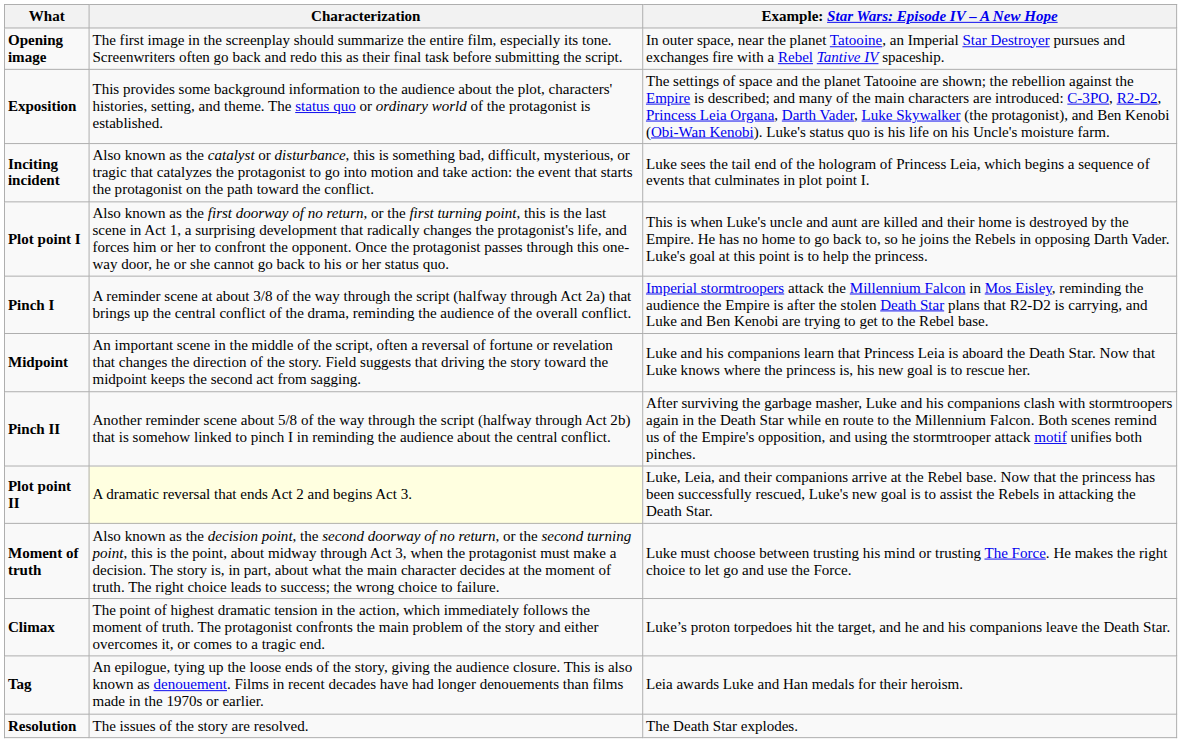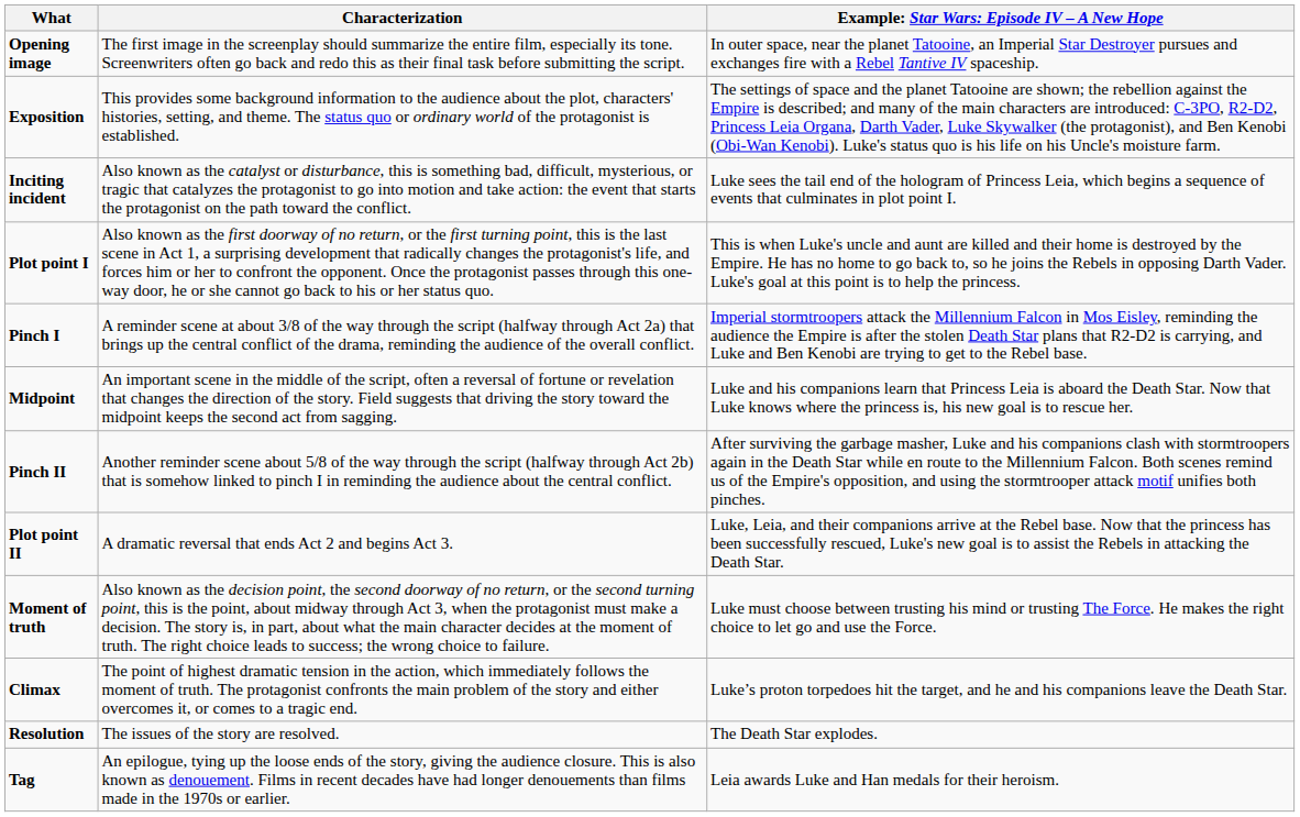 <table class="wikitable">
 <tr>
 <th>What</th>
 <th>Characterization</th>
 <th>Example: <em><a href='#'>Star Wars: Episode IV – A New Hope</a></em></th>
 </tr>
 <tr>
 <td><strong>Opening image</strong></td>
 <td>The first image in the screenplay should summarize the entire film, especially its tone. Screenwriters often go back and redo this as their final task before submitting the script.</td>
 <td>In outer space, near the planet <a href='#'>Tatooine</a>, an Imperial <a href='#'>Star Destroyer</a> pursues and exchanges fire with a <a href='#'>Rebel</a> <em><a href='#'>Tantive IV</a></em> spaceship.</td>
 </tr>
 <tr>
 <td><strong>Exposition</strong></td>
 <td>This provides some background information to the audience about the plot, characters' histories, setting, and theme. The <a href='#'>status quo</a> or <em>ordinary world</em> of the protagonist is established.</td>
 <td>The settings of space and the planet Tatooine are shown; the rebellion against the <a href='#'>Empire</a> is described; and many of the main characters are introduced: <a href='#'>C-3PO</a>, <a href='#'>R2-D2</a>, <a href='#'>Princess Leia Organa</a>, <a href='#'>Darth Vader</a>, <a href='#'>Luke Skywalker</a> (the protagonist), and Ben Kenobi (<a href='#'>Obi-Wan Kenobi</a>). Luke's status quo is his life on his Uncle's moisture farm.</td>
 </tr>
 <tr>
 <td><strong>Inciting incident</strong></td>
 <td>Also known as the <em>catalyst</em> or <em>disturbance</em>, this is something bad, difficult, mysterious, or tragic that catalyzes the protagonist to go into motion and take action: the event that starts the protagonist on the path toward the conflict.</td>
 <td>Luke sees the tail end of the hologram of Princess Leia, which begins a sequence of events that culminates in plot point I.</td>
 </tr>
 <tr>
 <td><strong>Plot point I</strong></td>
 <td>Also known as the <em>first doorway of no return</em>, or the <em>first turning point</em>, this is the last scene in Act 1, a surprising development that radically changes the protagonist's life, and forces him or her to confront the opponent. Once the protagonist passes through this one-way door, he or she cannot go back to his or her status quo.</td>
 <td>This is when Luke's uncle and aunt are killed and their home is destroyed by the Empire. He has no home to go back to, so he joins the Rebels in opposing Darth Vader. Luke's goal at this point is to help the princess.</td>
 </tr>
 <tr>
 <td><strong>Pinch I</strong></td>
 <td>A reminder scene at about 3/8 of the way through the script (halfway through Act 2a) that brings up the central conflict of the drama, reminding the audience of the overall conflict.</td>
 <td><a href='#'>Imperial stormtroopers</a> attack the <a href='#'>Millennium Falcon</a> in <a href='#'>Mos Eisley</a>, reminding the audience the Empire is after the stolen <a href='#'>Death Star</a> plans that R2-D2 is carrying, and Luke and Ben Kenobi are trying to get to the Rebel base.</td>
 </tr>
 <tr>
 <td><strong>Midpoint</strong></td>
 <td>An important scene in the middle of the script, often a reversal of fortune or revelation that changes the direction of the story. Field suggests that driving the story toward the midpoint keeps the second act from sagging.</td>
 <td>Luke and his companions learn that Princess Leia is aboard the Death Star. Now that Luke knows where the princess is, his new goal is to rescue her.</td>
 </tr>
 <tr>
 <td><strong>Pinch II</strong></td>
 <td>Another reminder scene about 5/8 of the way through the script (halfway through Act 2b) that is somehow linked to pinch I in reminding the audience about the central conflict.</td>
 <td>After surviving the garbage masher, Luke and his companions clash with stormtroopers again in the Death Star while en route to the Millennium Falcon. Both scenes remind us of the Empire's opposition, and using the stormtrooper attack <a href='#'>motif</a> unifies both pinches.</td>
 </tr>
 <tr>
 <td><strong>Plot point II</strong></td>
-<td style="background: lightyellow;">A dramatic reversal that ends Act 2 and begins Act 3.</td>
+<td>A dramatic reversal that ends Act 2 and begins Act 3.</td>
 <td>Luke, Leia, and their companions arrive at the Rebel base. Now that the princess has been successfully rescued, Luke's new goal is to assist the Rebels in attacking the Death Star.</td>
 </tr>
 <tr>
 <td><strong>Moment of truth</strong></td>
 <td>Also known as the <em>decision point</em>, the <em>second doorway of no return</em>, or the <em>second turning point</em>, this is the point, about midway through Act 3, when the protagonist must make a decision. The story is, in part, about what the main character decides at the moment of truth. The right choice leads to success; the wrong choice to failure.</td>
 <td>Luke must choose between trusting his mind or trusting <a href='#'>The Force</a>. He makes the right choice to let go and use the Force.</td>
 </tr>
 <tr>
 <td><strong>Climax</strong></td>
 <td>The point of highest dramatic tension in the action, which immediately follows the moment of truth. The protagonist confronts the main problem of the story and either overcomes it, or comes to a tragic end.</td>
 <td>Luke’s proton torpedoes hit the target, and he and his companions leave the Death Star.</td>
 </tr>
 <tr>
+<td><strong>Resolution</strong></td>
+<td>The issues of the story are resolved.</td>
+<td>The Death Star explodes.</td>
+</tr>
+<tr>
 <td><strong>Tag</strong></td>
 <td>An epilogue, tying up the loose ends of the story, giving the audience closure. This is also known as <a href='#'>denouement</a>. Films in recent decades have had longer denouements than films made in the 1970s or earlier.</td>
 <td>Leia awards Luke and Han medals for their heroism.</td>
 </tr>
-<tr>
-<td><strong>Resolution</strong></td>
-<td>The issues of the story are resolved.</td>
-<td>The Death Star explodes.</td>
-</tr>
 </table>
